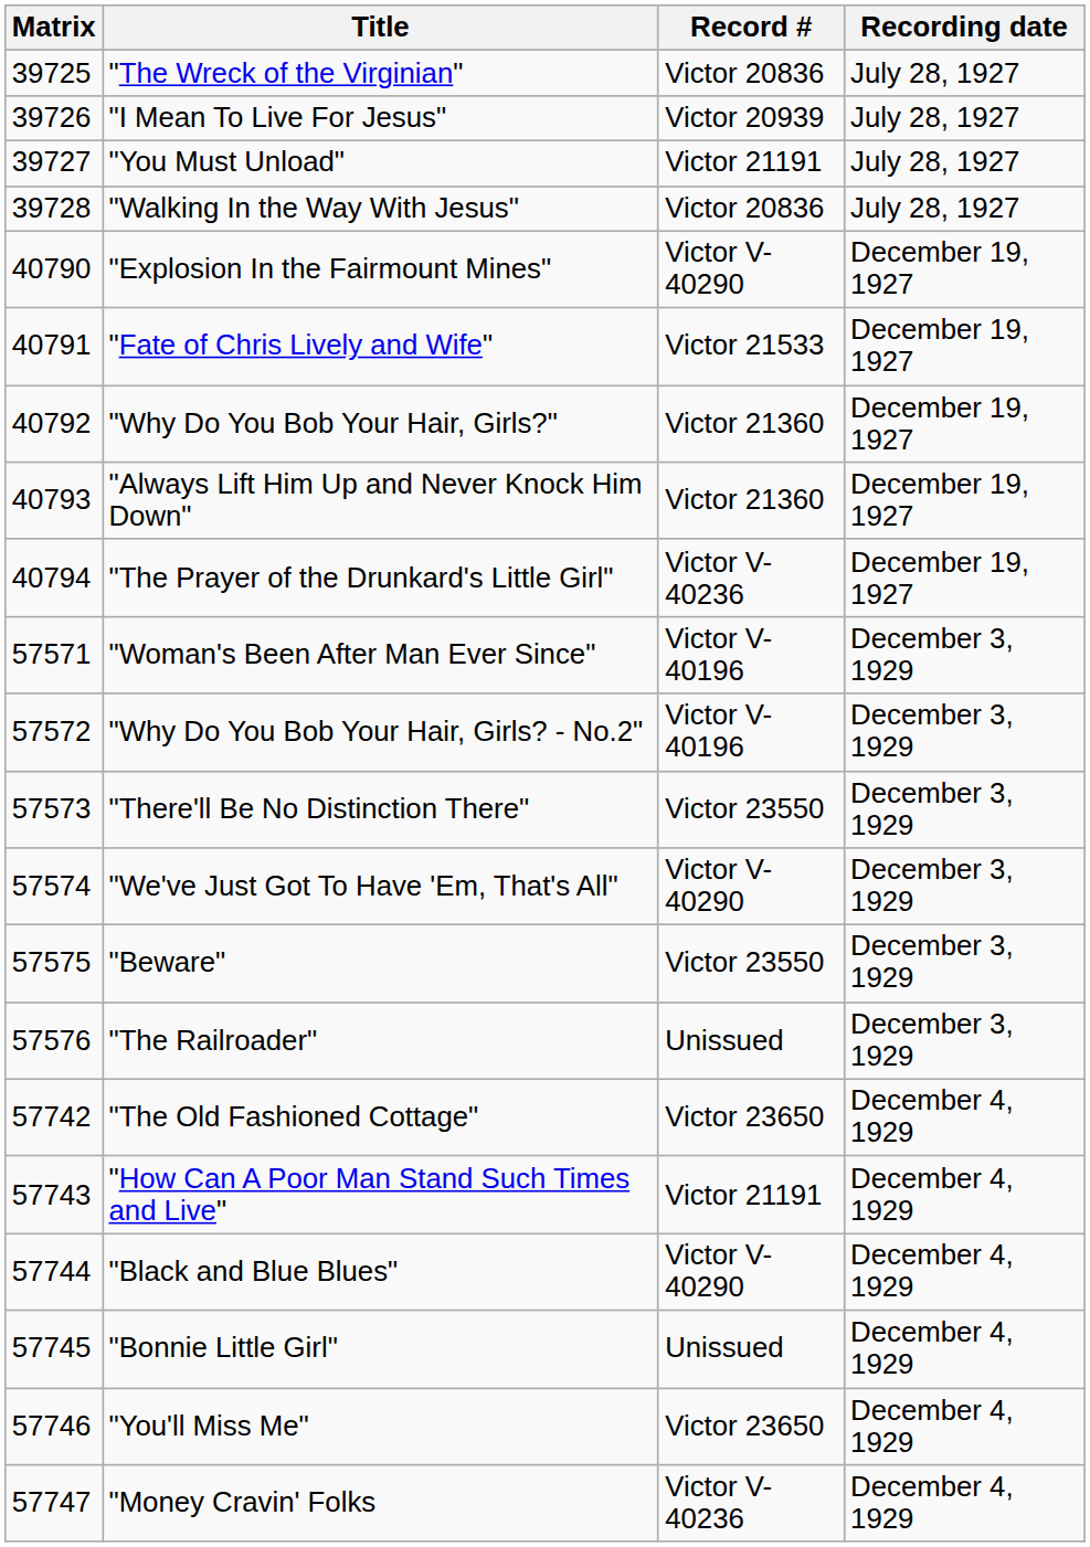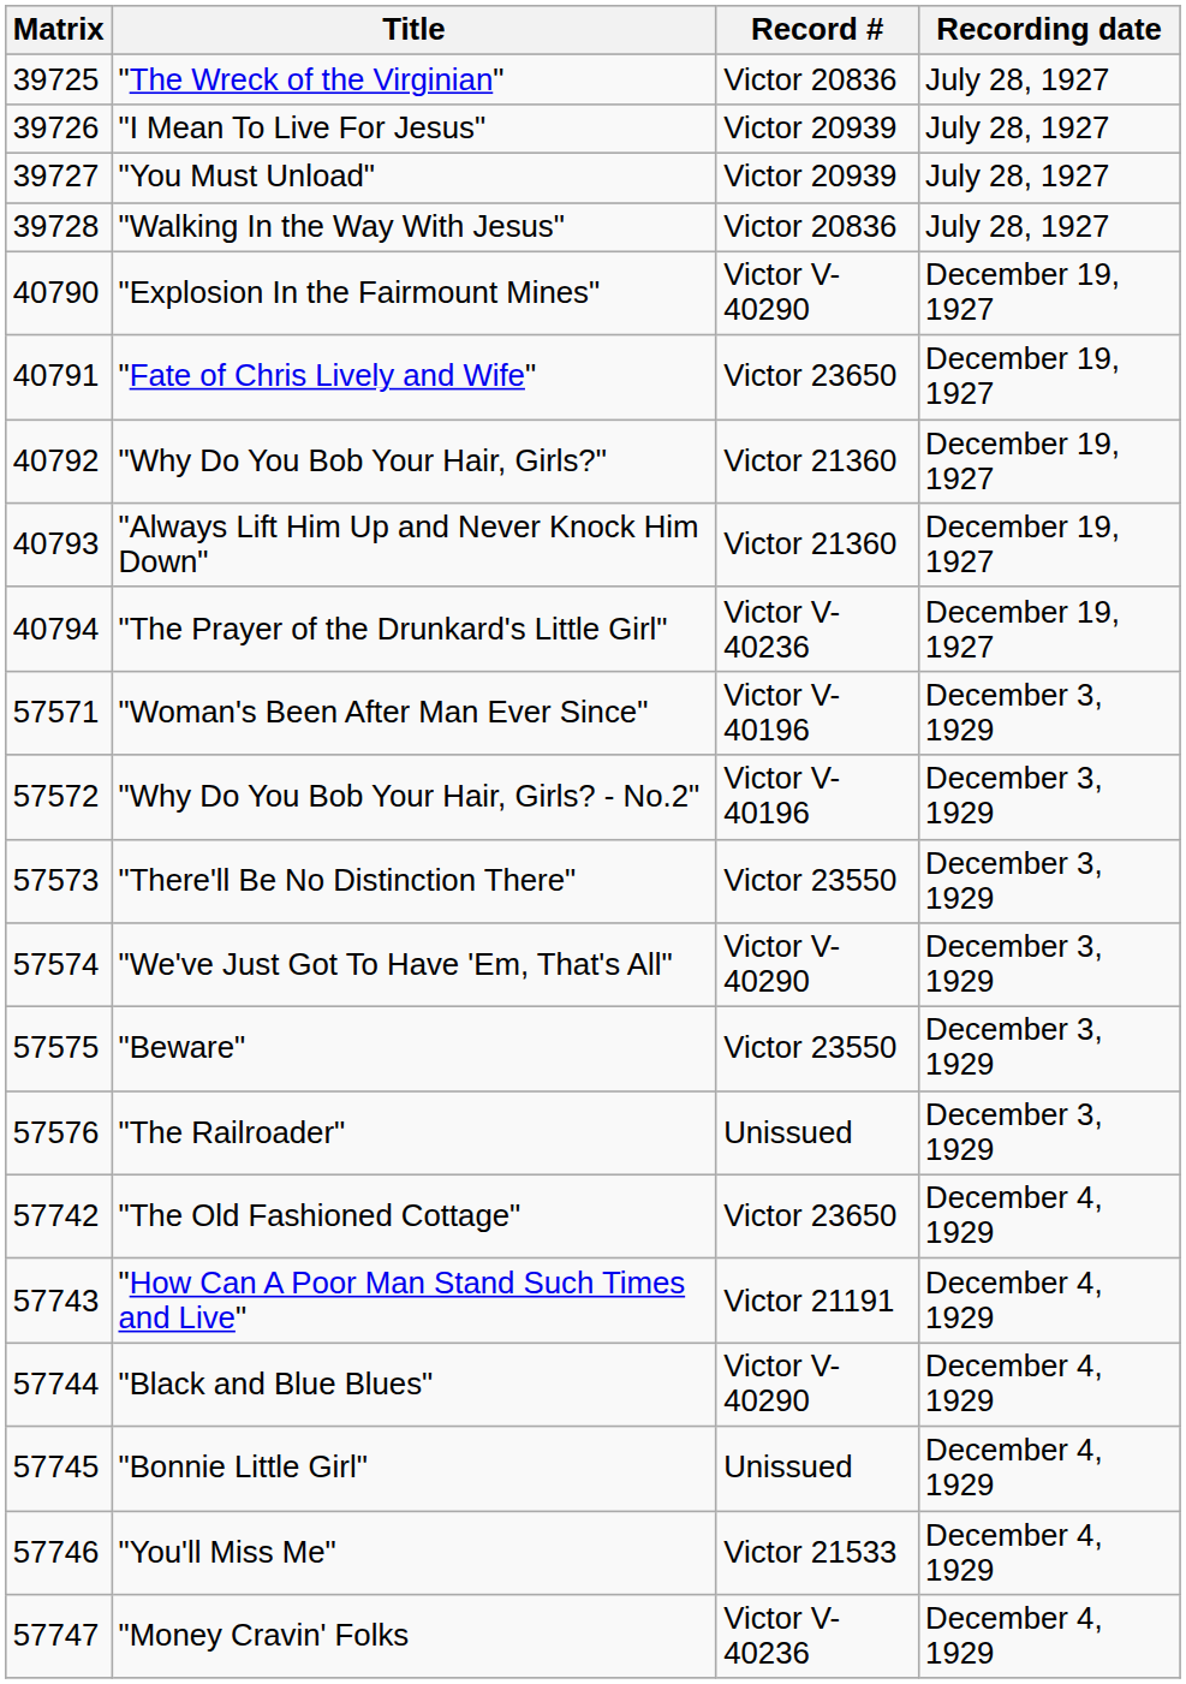 <table class=wikitable>
 <tr>
 <th>Matrix</th>
 <th>Title</th>
 <th>Record #</th>
 <th>Recording date</th>
 </tr>
 <tr>
 <td>39725</td>
 <td>"<a href='#'>The Wreck of the Virginian</a>"</td>
 <td>Victor 20836</td>
 <td>July 28, 1927</td>
 </tr>
 <tr>
 <td>39726</td>
 <td>"I Mean To Live For Jesus"</td>
 <td>Victor 20939</td>
 <td>July 28, 1927</td>
 </tr>
 <tr>
 <td>39727</td>
 <td>"You Must Unload"</td>
-<td>Victor 21191</td>
+<td>Victor 20939</td>
 <td>July 28, 1927</td>
 </tr>
 <tr>
 <td>39728</td>
 <td>"Walking In the Way With Jesus"</td>
 <td>Victor 20836</td>
 <td>July 28, 1927</td>
 </tr>
 <tr>
 <td>40790</td>
 <td>"Explosion In the Fairmount Mines"</td>
 <td>Victor V-40290</td>
 <td>December 19, 1927</td>
 </tr>
 <tr>
 <td>40791</td>
 <td>"<a href='#'>Fate of Chris Lively and Wife</a>"</td>
-<td>Victor 21533</td>
+<td>Victor 23650</td>
 <td>December 19, 1927</td>
 </tr>
 <tr>
 <td>40792</td>
 <td>"Why Do You Bob Your Hair, Girls?"</td>
 <td>Victor 21360</td>
 <td>December 19, 1927</td>
 </tr>
 <tr>
 <td>40793</td>
 <td>"Always Lift Him Up and Never Knock Him Down"</td>
 <td>Victor 21360</td>
 <td>December 19, 1927</td>
 </tr>
 <tr>
 <td>40794</td>
 <td>"The Prayer of the Drunkard's Little Girl"</td>
 <td>Victor V-40236</td>
 <td>December 19, 1927</td>
 </tr>
 <tr>
 <td>57571</td>
 <td>"Woman's Been After Man Ever Since"</td>
 <td>Victor V-40196</td>
 <td>December 3, 1929</td>
 </tr>
 <tr>
 <td>57572</td>
 <td>"Why Do You Bob Your Hair, Girls? - No.2"</td>
 <td>Victor V-40196</td>
 <td>December 3, 1929</td>
 </tr>
 <tr>
 <td>57573</td>
 <td>"There'll Be No Distinction There"</td>
 <td>Victor 23550</td>
 <td>December 3, 1929</td>
 </tr>
 <tr>
 <td>57574</td>
 <td>"We've Just Got To Have 'Em, That's All"</td>
 <td>Victor V-40290</td>
 <td>December 3, 1929</td>
 </tr>
 <tr>
 <td>57575</td>
 <td>"Beware"</td>
 <td>Victor 23550</td>
 <td>December 3, 1929</td>
 </tr>
 <tr>
 <td>57576</td>
 <td>"The Railroader"</td>
 <td>Unissued</td>
 <td>December 3, 1929</td>
 </tr>
 <tr>
 <td>57742</td>
 <td>"The Old Fashioned Cottage"</td>
 <td>Victor 23650</td>
 <td>December 4, 1929</td>
 </tr>
 <tr>
 <td>57743</td>
 <td>"<a href='#'>How Can A Poor Man Stand Such Times and Live</a>"</td>
 <td>Victor 21191</td>
 <td>December 4, 1929</td>
 </tr>
 <tr>
 <td>57744</td>
 <td>"Black and Blue Blues"</td>
 <td>Victor V-40290</td>
 <td>December 4, 1929</td>
 </tr>
 <tr>
 <td>57745</td>
 <td>"Bonnie Little Girl"</td>
 <td>Unissued</td>
 <td>December 4, 1929</td>
 </tr>
 <tr>
 <td>57746</td>
 <td>"You'll Miss Me"</td>
-<td>Victor 23650</td>
+<td>Victor 21533</td>
 <td>December 4, 1929</td>
 </tr>
 <tr>
 <td>57747</td>
 <td>"Money Cravin' Folks</td>
 <td>Victor V-40236</td>
 <td>December 4, 1929</td>
 </tr>
 </table>
